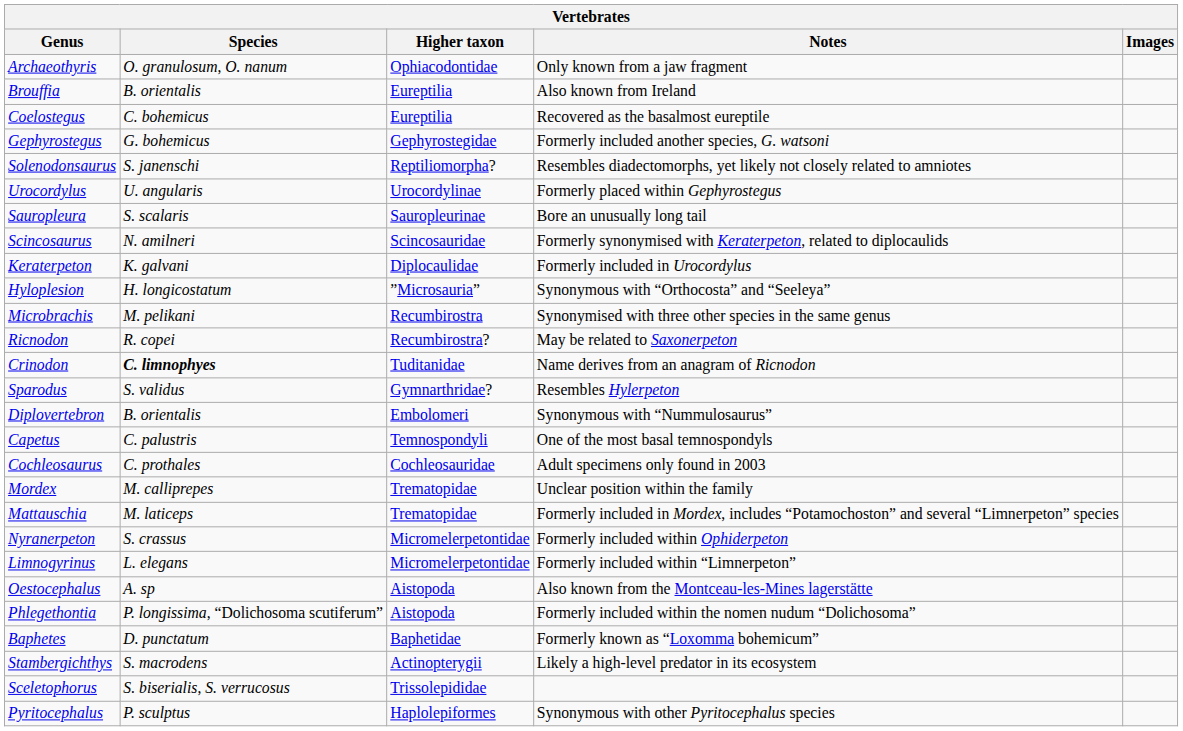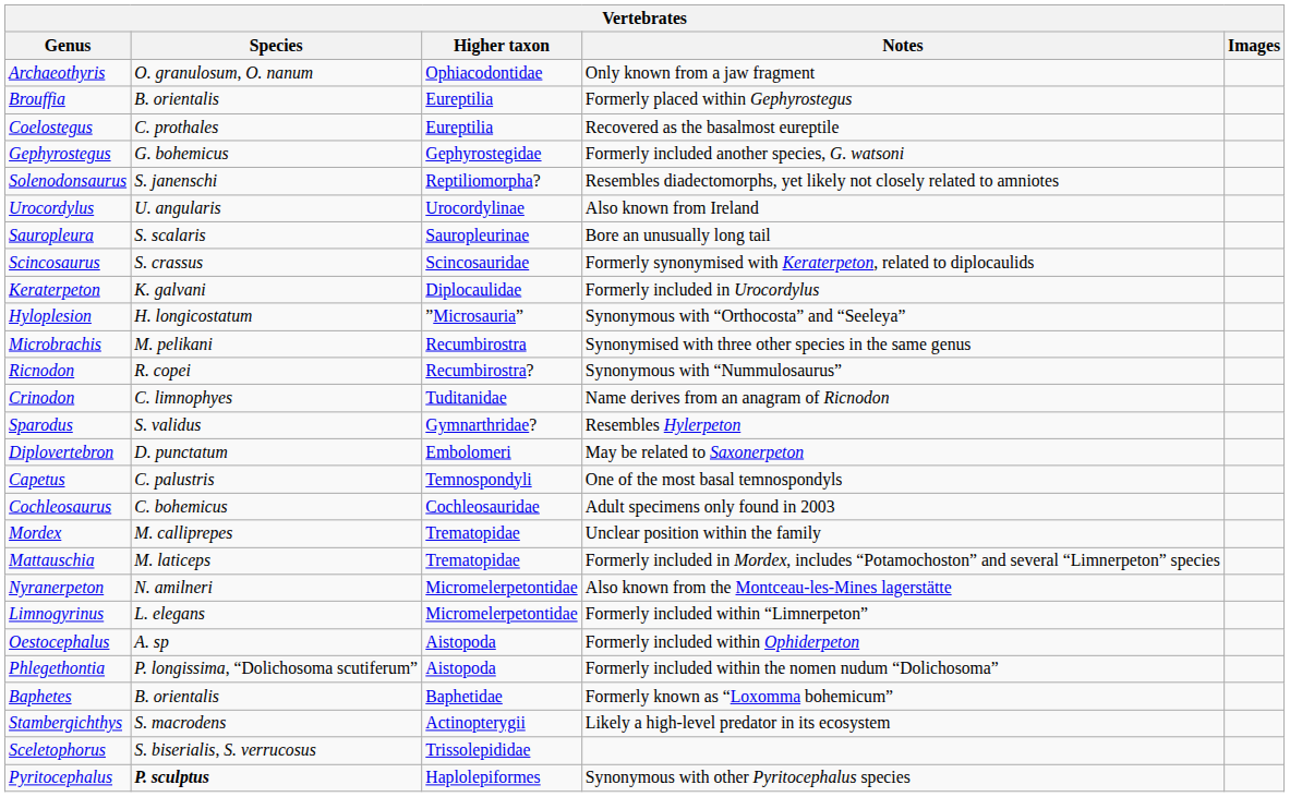 <table class="wikitable sortable mw-collapsible">
 <tr>
 <th colspan="6" align="center">Vertebrates</th>
 </tr>
 <tr>
 <th>Genus</th>
 <th>Species</th>
 <th>Higher taxon</th>
 <th>Notes</th>
 <th>Images</th>
 </tr>
 <tr>
 <td><em><a href='#'>Archaeothyris</a></em></td>
 <td><em>O. granulosum</em>, <em>O. nanum</em></td>
 <td><a href='#'>Ophiacodontidae</a></td>
 <td>Only known from a jaw fragment</td>
 <td></td>
 </tr>
 <tr>
 <td><em><a href='#'>Brouffia</a></em></td>
 <td><em>B. orientalis</em></td>
 <td><a href='#'>Eureptilia</a></td>
-<td>Also known from Ireland</td>
+<td>Formerly placed within <em>Gephyrostegus</em></td>
 <td></td>
 </tr>
 <tr>
 <td><em><a href='#'>Coelostegus</a></em></td>
-<td><em>C. bohemicus</em></td>
+<td><em>C. prothales</em></td>
 <td><a href='#'>Eureptilia</a></td>
 <td>Recovered as the basalmost eureptile</td>
 <td></td>
 </tr>
 <tr>
 <td><em><a href='#'>Gephyrostegus</a></em></td>
 <td><em>G. bohemicus</em></td>
 <td><a href='#'>Gephyrostegidae</a></td>
 <td>Formerly included another species, <em>G. watsoni</em></td>
 <td></td>
 </tr>
 <tr>
 <td><em><a href='#'>Solenodonsaurus</a></em></td>
 <td><em>S. janenschi</em></td>
 <td><a href='#'>Reptiliomorpha</a>?</td>
 <td>Resembles diadectomorphs, yet likely not closely related to amniotes</td>
 <td></td>
 </tr>
 <tr>
 <td><em><a href='#'>Urocordylus</a></em></td>
 <td><em>U. angularis</em></td>
 <td><a href='#'>Urocordylinae</a></td>
-<td>Formerly placed within <em>Gephyrostegus</em></td>
+<td>Also known from Ireland</td>
 <td></td>
 </tr>
 <tr>
 <td><em><a href='#'>Sauropleura</a></em></td>
 <td><em>S. scalaris</em></td>
 <td><a href='#'>Sauropleurinae</a></td>
 <td>Bore an unusually long tail</td>
 <td></td>
 </tr>
 <tr>
 <td><em><a href='#'>Scincosaurus</a></em></td>
-<td><em>N. amilneri</em></td>
+<td><em>S. crassus</em></td>
 <td><a href='#'>Scincosauridae</a></td>
 <td>Formerly synonymised with <em><a href='#'>Keraterpeton</a></em>, related to diplocaulids</td>
 <td></td>
 </tr>
 <tr>
 <td><em><a href='#'>Keraterpeton</a></em></td>
 <td><em>K. galvani</em></td>
 <td><a href='#'>Diplocaulidae</a></td>
 <td>Formerly included in <em>Urocordylus</em></td>
 <td></td>
 </tr>
 <tr>
 <td><em><a href='#'>Hyloplesion</a></em></td>
 <td><em>H. longicostatum</em></td>
 <td>”<a href='#'>Microsauria</a>”</td>
 <td>Synonymous with “Orthocosta” and “Seeleya”</td>
 <td></td>
 </tr>
 <tr>
 <td><em><a href='#'>Microbrachis</a></em></td>
 <td><em>M. pelikani</em></td>
 <td><a href='#'>Recumbirostra</a></td>
 <td>Synonymised with three other species in the same genus</td>
 <td></td>
 </tr>
 <tr>
 <td><em><a href='#'>Ricnodon</a></em></td>
 <td><em>R. copei</em></td>
 <td><a href='#'>Recumbirostra</a>?</td>
-<td>May be related to <em><a href='#'>Saxonerpeton</a></em></td>
+<td>Synonymous with “Nummulosaurus”</td>
 <td></td>
 </tr>
 <tr>
 <td><em><a href='#'>Crinodon</a></em></td>
-<td><strong><em>C. limnophyes</em></strong></td>
+<td><em>C. limnophyes</em></td>
 <td><a href='#'>Tuditanidae</a></td>
 <td>Name derives from an anagram of <em>Ricnodon</em></td>
 <td></td>
 </tr>
 <tr>
 <td><em><a href='#'>Sparodus</a></em></td>
 <td><em>S. validus</em></td>
 <td><a href='#'>Gymnarthridae</a>?</td>
 <td>Resembles <em><a href='#'>Hylerpeton</a></em></td>
 <td></td>
 </tr>
 <tr>
 <td><em><a href='#'>Diplovertebron</a></em></td>
-<td><em>B. orientalis</em></td>
+<td><em>D. punctatum</em></td>
 <td><a href='#'>Embolomeri</a></td>
-<td>Synonymous with “Nummulosaurus”</td>
+<td>May be related to <em><a href='#'>Saxonerpeton</a></em></td>
 <td></td>
 </tr>
 <tr>
 <td><em><a href='#'>Capetus</a></em></td>
 <td><em>C. palustris</em></td>
 <td><a href='#'>Temnospondyli</a></td>
 <td>One of the most basal temnospondyls</td>
 <td></td>
 </tr>
 <tr>
 <td><em><a href='#'>Cochleosaurus</a></em></td>
-<td><em>C. prothales</em></td>
+<td><em>C. bohemicus</em></td>
 <td><a href='#'>Cochleosauridae</a></td>
 <td>Adult specimens only found in 2003</td>
 <td></td>
 </tr>
 <tr>
 <td><em><a href='#'>Mordex</a></em></td>
 <td><em>M. calliprepes</em></td>
 <td><a href='#'>Trematopidae</a></td>
 <td>Unclear position within the family</td>
 <td></td>
 </tr>
 <tr>
 <td><em><a href='#'>Mattauschia</a></em></td>
 <td><em>M. laticeps</em></td>
 <td><a href='#'>Trematopidae</a></td>
 <td>Formerly included in <em>Mordex</em>, includes “Potamochoston” and several “Limnerpeton” species</td>
 <td></td>
 </tr>
 <tr>
 <td><em><a href='#'>Nyranerpeton</a></em></td>
-<td><em>S. crassus</em></td>
+<td><em>N. amilneri</em></td>
 <td><a href='#'>Micromelerpetontidae</a></td>
-<td>Formerly included within <em><a href='#'>Ophiderpeton</a></em></td>
+<td>Also known from the <a href='#'>Montceau-les-Mines lagerstätte</a></td>
 <td></td>
 </tr>
 <tr>
 <td><em><a href='#'>Limnogyrinus</a></em></td>
 <td><em>L. elegans</em></td>
 <td><a href='#'>Micromelerpetontidae</a></td>
 <td>Formerly included within “Limnerpeton”</td>
 <td></td>
 </tr>
 <tr>
 <td><em><a href='#'>Oestocephalus</a></em></td>
 <td><em>A. sp</em></td>
 <td><a href='#'>Aistopoda</a></td>
-<td>Also known from the <a href='#'>Montceau-les-Mines lagerstätte</a></td>
+<td>Formerly included within <em><a href='#'>Ophiderpeton</a></em></td>
 <td></td>
 </tr>
 <tr>
 <td><em><a href='#'>Phlegethontia</a></em></td>
 <td><em>P. longissima</em>, “Dolichosoma scutiferum”</td>
 <td><a href='#'>Aistopoda</a></td>
 <td>Formerly included within the nomen nudum “Dolichosoma”</td>
 <td></td>
 </tr>
 <tr>
 <td><em><a href='#'>Baphetes</a></em></td>
-<td><em>D. punctatum</em></td>
+<td><em>B. orientalis</em></td>
 <td><a href='#'>Baphetidae</a></td>
 <td>Formerly known as “<a href='#'>Loxomma</a> bohemicum”</td>
 <td></td>
 </tr>
 <tr>
 <td><em><a href='#'>Stambergichthys</a></em></td>
 <td><em>S. macrodens</em></td>
 <td><a href='#'>Actinopterygii</a></td>
 <td>Likely a high-level predator in its ecosystem</td>
 <td></td>
 </tr>
 <tr>
 <td><em><a href='#'>Sceletophorus</a></em></td>
 <td><em>S. biserialis</em>, <em>S. verrucosus</em></td>
 <td><a href='#'>Trissolepididae</a></td>
 <td></td>
 <td></td>
 </tr>
 <tr>
 <td><em><a href='#'>Pyritocephalus</a></em></td>
-<td><em>P. sculptus</em></td>
+<td><strong><em>P. sculptus</em></strong></td>
 <td><a href='#'>Haplolepiformes</a></td>
 <td>Synonymous with other <em>Pyritocephalus</em> species</td>
 <td></td>
 </tr>
 </table>
